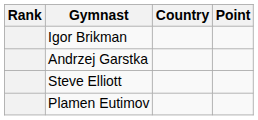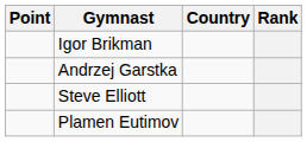 <table class="wikitable sortable">
 <tr>
-<th>Rank</th>
+<th>Point</th>
 <th>Gymnast</th>
 <th>Country</th>
-<th>Point</th>
+<th>Rank</th>
 </tr>
 <tr>
-<th></th>
+<td></td>
 <td>Igor Brikman</td>
 <td></td>
-<td></td>
+<th></th>
 </tr>
 <tr>
-<th></th>
+<td></td>
 <td>Andrzej Garstka</td>
 <td></td>
-<td></td>
+<th></th>
 </tr>
 <tr>
-<th></th>
+<td></td>
 <td>Steve Elliott</td>
 <td></td>
-<td></td>
+<th></th>
 </tr>
 <tr>
-<th></th>
+<td></td>
 <td>Plamen Eutimov</td>
 <td></td>
-<td></td>
+<th></th>
 </tr>
 </table>
